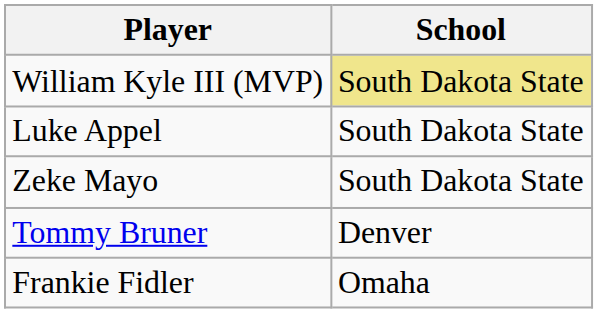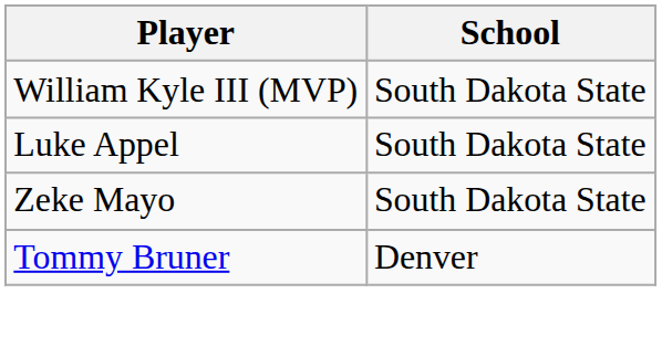 <table class="wikitable">
 <tr>
 <th>Player</th>
 <th>School</th>
 </tr>
 <tr>
 <td>William Kyle III (MVP)</td>
-<td style="background: khaki;">South Dakota State</td>
+<td>South Dakota State</td>
 </tr>
 <tr>
 <td>Luke Appel</td>
 <td>South Dakota State</td>
 </tr>
 <tr>
 <td>Zeke Mayo</td>
 <td>South Dakota State</td>
 </tr>
 <tr>
 <td><a href='#'>Tommy Bruner</a></td>
 <td>Denver</td>
 </tr>
-<tr>
-<td>Frankie Fidler</td>
-<td>Omaha</td>
-</tr>
 </table>
